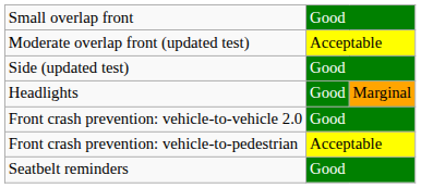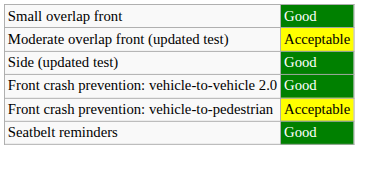 <table class="wikitable">
 <tr>
 <td>Small overlap front</td>
 <td colspan="2" style="color:white;background: green">Good</td>
 </tr>
 <tr>
 <td>Moderate overlap front (updated test)</td>
 <td colspan="2" style="background: yellow">Acceptable</td>
 </tr>
 <tr>
 <td>Side (updated test)</td>
 <td colspan="2" style="color:white;background: green">Good</td>
 </tr>
 <tr>
-<td>Headlights</td>
-<td style="color:white;background: green">Good</td>
-<td style="color:black;background: orange">Marginal</td>
-</tr>
-<tr>
 <td>Front crash prevention: vehicle-to-vehicle 2.0</td>
 <td colspan="2" style="color:white;background: green">Good</td>
 </tr>
 <tr>
 <td>Front crash prevention: vehicle-to-pedestrian</td>
 <td colspan="2" style="background: yellow">Acceptable</td>
 </tr>
 <tr>
 <td>Seatbelt reminders</td>
 <td colspan="2" style="color:white;background: green">Good</td>
 </tr>
 </table>
